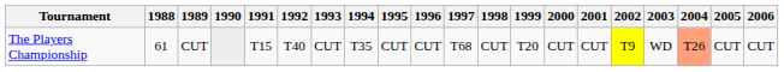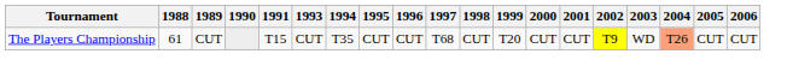 <table class="wikitable" style="font-size:95%;text-align:center;">
 <tr>
 <th>Tournament</th>
 <th>1988</th>
 <th>1989</th>
 <th>1990</th>
 <th>1991</th>
-<th>1992</th>
 <th>1993</th>
 <th>1994</th>
 <th>1995</th>
 <th>1996</th>
 <th>1997</th>
 <th>1998</th>
 <th>1999</th>
 <th>2000</th>
 <th>2001</th>
 <th>2002</th>
 <th>2003</th>
 <th>2004</th>
 <th>2005</th>
 <th>2006</th>
 </tr>
 <tr>
 <td align=left><a href='#'>The Players Championship</a></td>
 <td>61</td>
 <td>CUT</td>
 <td style="background:#eeeeee;"></td>
 <td>T15</td>
-<td>T40</td>
 <td>CUT</td>
 <td>T35</td>
 <td>CUT</td>
 <td>CUT</td>
 <td>T68</td>
 <td>CUT</td>
 <td>T20</td>
 <td>CUT</td>
 <td>CUT</td>
 <td style="background:yellow;">T9</td>
 <td>WD</td>
 <td style="background: lightsalmon;">T26</td>
 <td>CUT</td>
 <td>CUT</td>
 </tr>
 </table>
